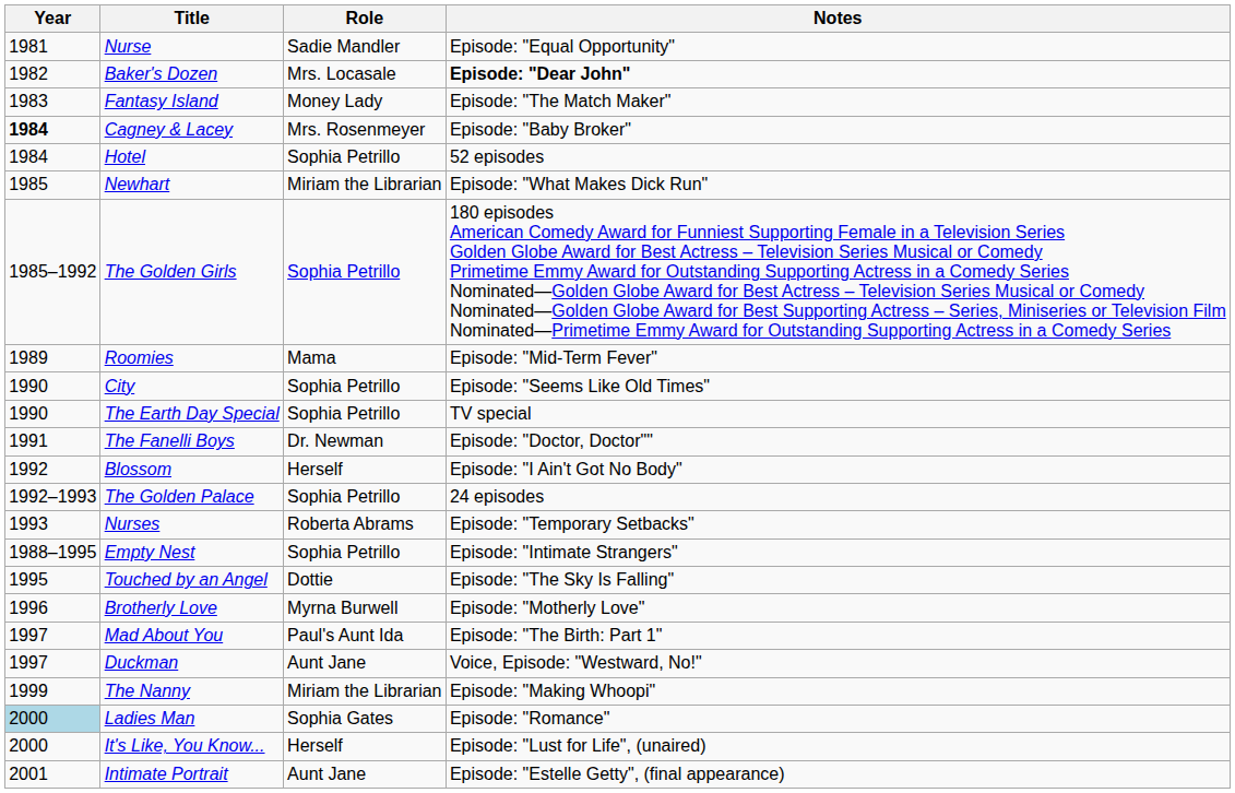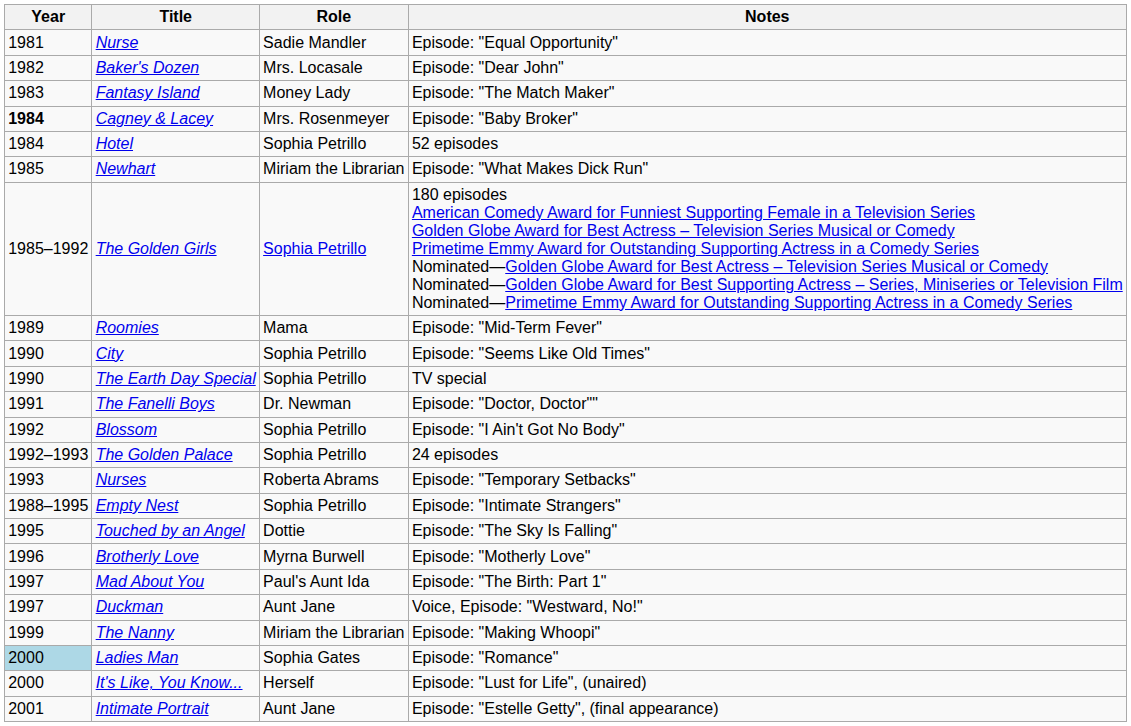 <table class="wikitable sortable">
 <tr>
 <th>Year</th>
 <th>Title</th>
 <th>Role</th>
 <th>Notes</th>
 </tr>
 <tr>
 <td>1981</td>
 <td><em><a href='#'>Nurse</a></em></td>
 <td>Sadie Mandler</td>
 <td>Episode: "Equal Opportunity"</td>
 </tr>
 <tr>
 <td>1982</td>
 <td><em><a href='#'>Baker's Dozen</a></em></td>
 <td>Mrs. Locasale</td>
-<td><strong>Episode: "Dear John"</strong></td>
+<td>Episode: "Dear John"</td>
 </tr>
 <tr>
 <td>1983</td>
 <td><em><a href='#'>Fantasy Island</a></em></td>
 <td>Money Lady</td>
 <td>Episode: "The Match Maker"</td>
 </tr>
 <tr>
 <td><strong>1984</strong></td>
 <td><em><a href='#'>Cagney & Lacey</a></em></td>
 <td>Mrs. Rosenmeyer</td>
 <td>Episode: "Baby Broker"</td>
 </tr>
 <tr>
 <td>1984</td>
 <td><em><a href='#'>Hotel</a></em></td>
 <td>Sophia Petrillo</td>
 <td>52 episodes</td>
 </tr>
 <tr>
 <td>1985</td>
 <td><em><a href='#'>Newhart</a></em></td>
 <td>Miriam the Librarian</td>
 <td>Episode: "What Makes Dick Run"</td>
 </tr>
 <tr>
 <td>1985–1992</td>
 <td><em><a href='#'>The Golden Girls</a></em></td>
 <td><a href='#'>Sophia Petrillo</a></td>
 <td>180 episodes<br><a href='#'>American Comedy Award for Funniest Supporting Female in a Television Series</a> <br><a href='#'>Golden Globe Award for Best Actress – Television Series Musical or Comedy</a> <br><a href='#'>Primetime Emmy Award for Outstanding Supporting Actress in a Comedy Series</a> <br>Nominated—<a href='#'>Golden Globe Award for Best Actress – Television Series Musical or Comedy</a> <br>Nominated—<a href='#'>Golden Globe Award for Best Supporting Actress – Series, Miniseries or Television Film</a> <br>Nominated—<a href='#'>Primetime Emmy Award for Outstanding Supporting Actress in a Comedy Series</a> </td>
 </tr>
 <tr>
 <td>1989</td>
 <td><em><a href='#'>Roomies</a></em></td>
 <td>Mama</td>
 <td>Episode: "Mid-Term Fever"</td>
 </tr>
 <tr>
 <td>1990</td>
 <td><em><a href='#'>City</a></em></td>
 <td>Sophia Petrillo</td>
 <td>Episode: "Seems Like Old Times"</td>
 </tr>
 <tr>
 <td>1990</td>
 <td><em><a href='#'>The Earth Day Special</a></em></td>
 <td>Sophia Petrillo</td>
 <td>TV special</td>
 </tr>
 <tr>
 <td>1991</td>
 <td><em><a href='#'>The Fanelli Boys</a></em></td>
 <td>Dr. Newman</td>
 <td>Episode: "Doctor, Doctor""</td>
 </tr>
 <tr>
 <td>1992</td>
 <td><em><a href='#'>Blossom</a></em></td>
-<td>Herself</td>
+<td>Sophia Petrillo</td>
 <td>Episode: "I Ain't Got No Body"</td>
 </tr>
 <tr>
 <td>1992–1993</td>
 <td><em><a href='#'>The Golden Palace</a></em></td>
 <td>Sophia Petrillo</td>
 <td>24 episodes</td>
 </tr>
 <tr>
 <td>1993</td>
 <td><em><a href='#'>Nurses</a></em></td>
 <td>Roberta Abrams</td>
 <td>Episode: "Temporary Setbacks"</td>
 </tr>
 <tr>
 <td>1988–1995</td>
 <td><em><a href='#'>Empty Nest</a></em></td>
 <td>Sophia Petrillo</td>
 <td>Episode: "Intimate Strangers"</td>
 </tr>
 <tr>
 <td>1995</td>
 <td><em><a href='#'>Touched by an Angel</a></em></td>
 <td>Dottie</td>
 <td>Episode: "The Sky Is Falling"</td>
 </tr>
 <tr>
 <td>1996</td>
 <td><em><a href='#'>Brotherly Love</a></em></td>
 <td>Myrna Burwell</td>
 <td>Episode: "Motherly Love"</td>
 </tr>
 <tr>
 <td>1997</td>
 <td><em><a href='#'>Mad About You</a></em></td>
 <td>Paul's Aunt Ida</td>
 <td>Episode: "The Birth: Part 1"</td>
 </tr>
 <tr>
 <td>1997</td>
 <td><em><a href='#'>Duckman</a></em></td>
 <td>Aunt Jane</td>
 <td>Voice, Episode: "Westward, No!"</td>
 </tr>
 <tr>
 <td>1999</td>
 <td><em><a href='#'>The Nanny</a></em></td>
 <td>Miriam the Librarian</td>
 <td>Episode: "Making Whoopi"</td>
 </tr>
 <tr>
 <td style="background: lightblue;">2000</td>
 <td><em><a href='#'>Ladies Man</a></em></td>
 <td>Sophia Gates</td>
 <td>Episode: "Romance"</td>
 </tr>
 <tr>
 <td>2000</td>
 <td><em><a href='#'>It's Like, You Know...</a></em></td>
 <td>Herself</td>
 <td>Episode: "Lust for Life", (unaired)</td>
 </tr>
 <tr>
 <td>2001</td>
 <td><em><a href='#'>Intimate Portrait</a></em></td>
 <td>Aunt Jane</td>
 <td>Episode: "Estelle Getty", (final appearance)</td>
 </tr>
 </table>
